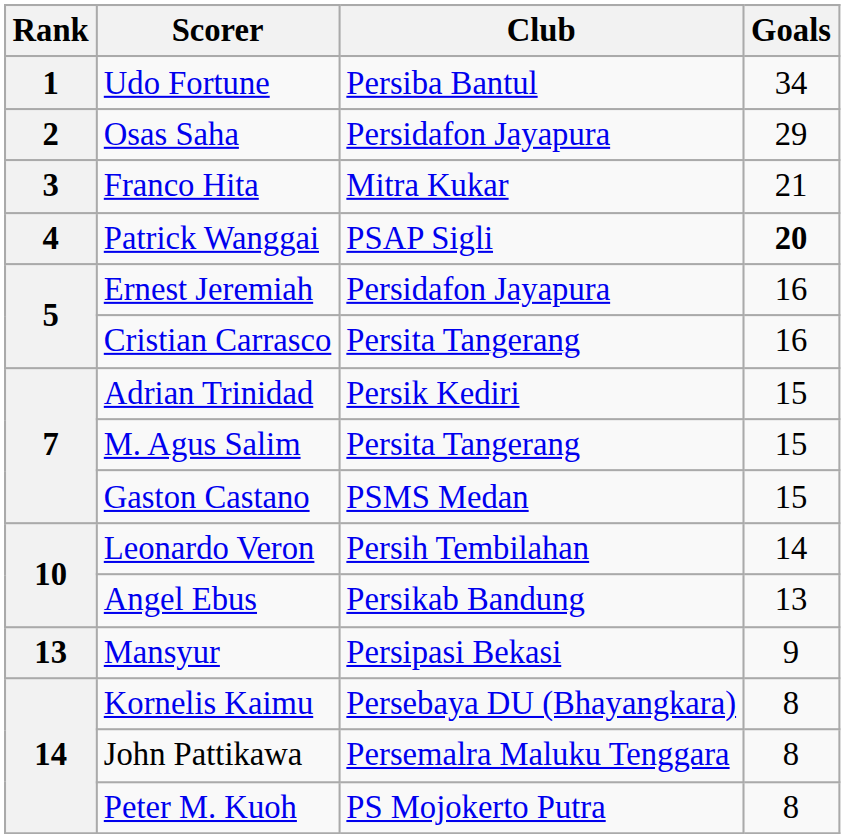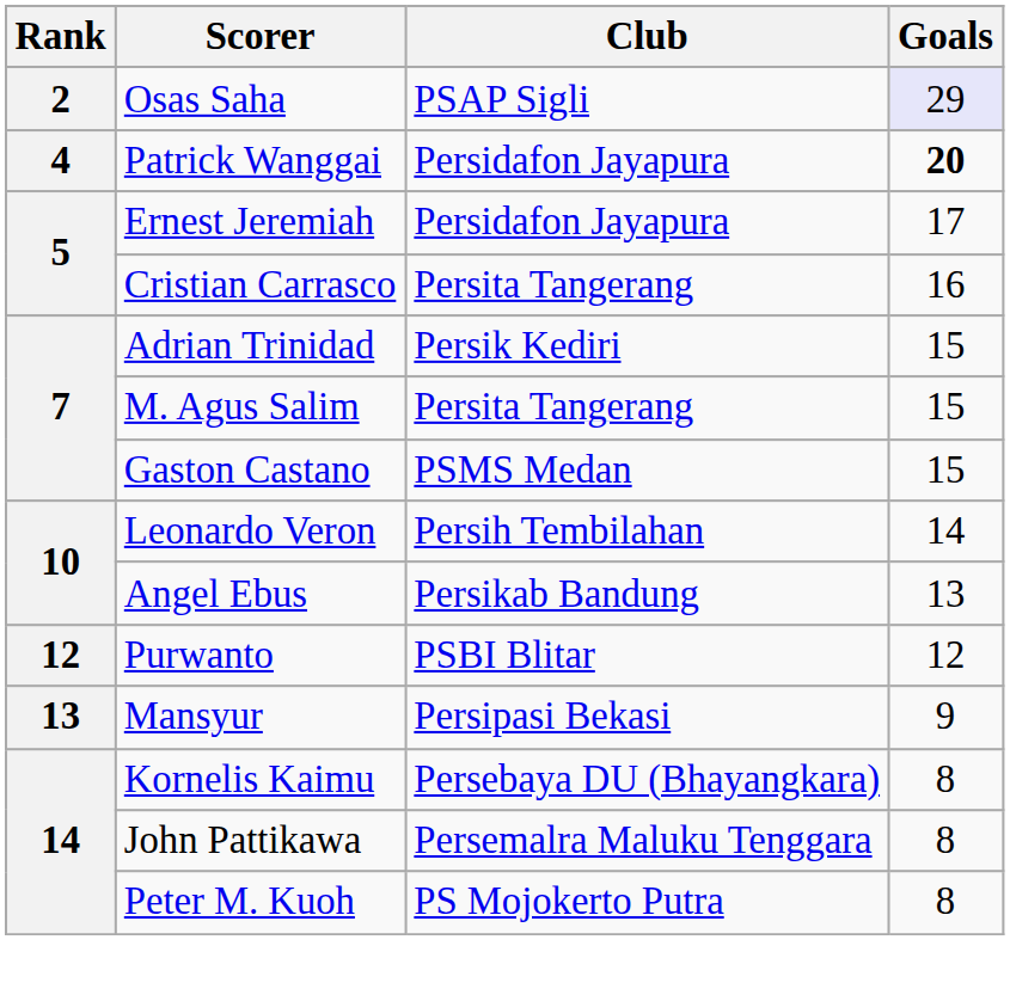 <table class="wikitable">
 <tr>
 <th>Rank</th>
 <th>Scorer</th>
 <th>Club</th>
 <th>Goals</th>
 </tr>
 <tr>
-<th>1</th>
-<td> <a href='#'>Udo Fortune</a></td>
-<td><a href='#'>Persiba Bantul</a></td>
-<td align=center>34</td>
-</tr>
-<tr>
 <th>2</th>
 <td> <a href='#'>Osas Saha</a></td>
-<td><a href='#'>Persidafon Jayapura</a></td>
-<td align=center>29</td>
-</tr>
-<tr>
-<th>3</th>
-<td> <a href='#'>Franco Hita</a></td>
-<td><a href='#'>Mitra Kukar</a></td>
-<td align=center>21</td>
+<td><a href='#'>PSAP Sigli</a></td>
+<td align=center style="background: lavender;">29</td>
 </tr>
 <tr>
 <th>4</th>
 <td> <a href='#'>Patrick Wanggai</a></td>
-<td><a href='#'>PSAP Sigli</a></td>
+<td><a href='#'>Persidafon Jayapura</a></td>
 <td align=center><strong>20</strong></td>
 </tr>
 <tr>
 <th rowspan=2>5</th>
 <td> <a href='#'>Ernest Jeremiah</a></td>
 <td><a href='#'>Persidafon Jayapura</a></td>
-<td align=center>16</td>
+<td align=center>17</td>
 </tr>
 <tr>
 <td> <a href='#'>Cristian Carrasco</a></td>
 <td><a href='#'>Persita Tangerang</a></td>
 <td align=center>16</td>
 </tr>
 <tr>
 <th rowspan=3>7</th>
 <td> <a href='#'>Adrian Trinidad</a></td>
 <td><a href='#'>Persik Kediri</a></td>
 <td align=center>15</td>
 </tr>
 <tr>
 <td> <a href='#'>M. Agus Salim</a></td>
 <td><a href='#'>Persita Tangerang</a></td>
 <td align=center>15</td>
 </tr>
 <tr>
 <td> <a href='#'>Gaston Castano</a></td>
 <td><a href='#'>PSMS Medan</a></td>
 <td align=center>15</td>
 </tr>
 <tr>
 <th rowspan=2>10</th>
 <td> <a href='#'>Leonardo Veron</a></td>
 <td><a href='#'>Persih Tembilahan</a></td>
 <td align=center>14</td>
 </tr>
 <tr>
 <td> <a href='#'>Angel Ebus</a></td>
 <td><a href='#'>Persikab Bandung</a></td>
 <td align=center>13</td>
 </tr>
 <tr>
+<th>12</th>
+<td> <a href='#'>Purwanto</a></td>
+<td><a href='#'>PSBI Blitar</a></td>
+<td align=center>12</td>
+</tr>
+<tr>
 <th>13</th>
 <td> <a href='#'>Mansyur</a></td>
 <td><a href='#'>Persipasi Bekasi</a></td>
 <td align=center>9</td>
 </tr>
 <tr>
 <th rowspan=3>14</th>
 <td> <a href='#'>Kornelis Kaimu</a></td>
 <td><a href='#'>Persebaya DU (Bhayangkara)</a></td>
 <td align=center>8</td>
 </tr>
 <tr>
 <td> John Pattikawa</td>
 <td><a href='#'>Persemalra Maluku Tenggara</a></td>
 <td align=center>8</td>
 </tr>
 <tr>
 <td> <a href='#'>Peter M. Kuoh</a></td>
 <td><a href='#'>PS Mojokerto Putra</a></td>
 <td align=center>8</td>
 </tr>
 </table>
